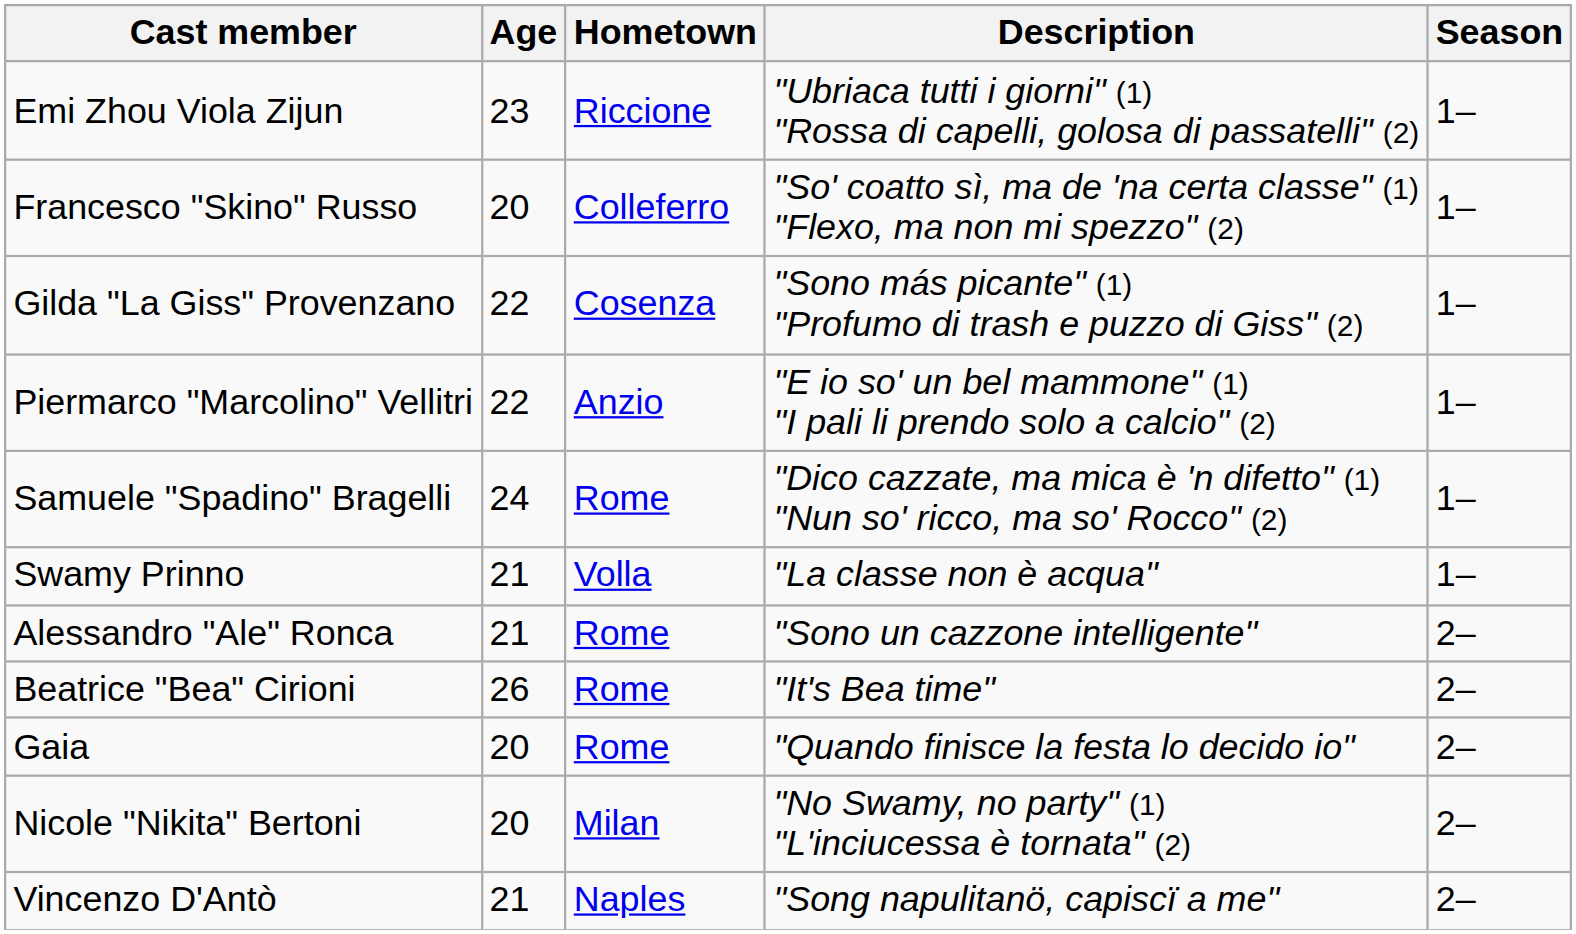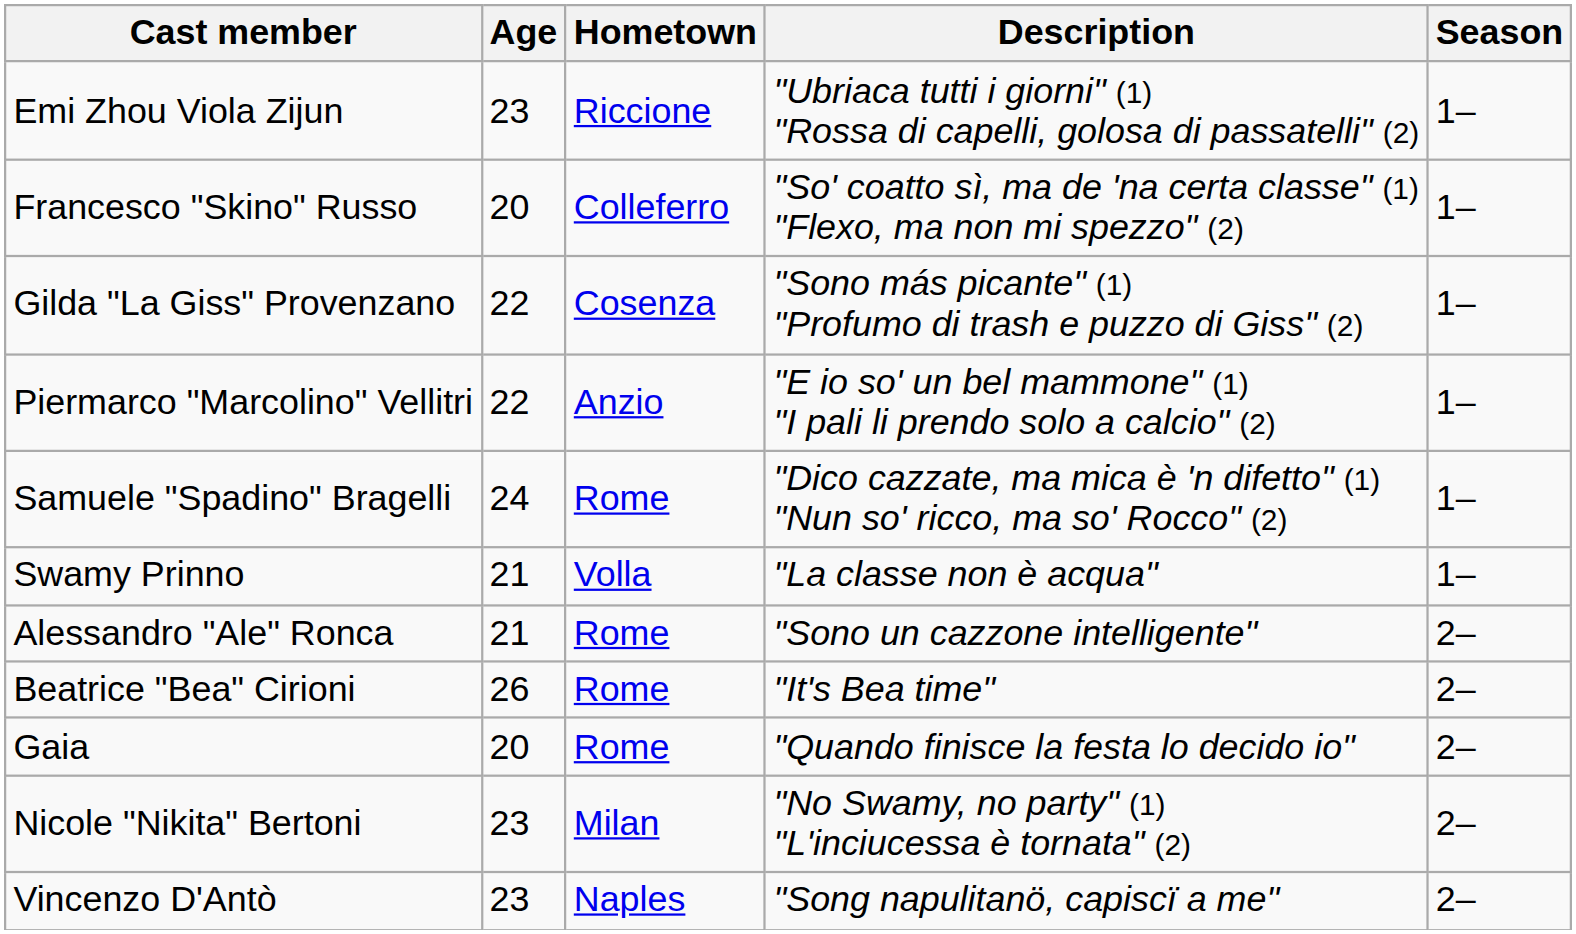 <table class="wikitable">
 <tr>
 <th>Cast member</th>
 <th>Age</th>
 <th>Hometown</th>
 <th>Description</th>
 <th>Season</th>
 </tr>
 <tr>
 <td>Emi Zhou Viola Zijun</td>
 <td>23</td>
 <td><a href='#'>Riccione</a></td>
 <td><em>"Ubriaca tutti i giorni"</em> <small>(1)</small><br><em>"Rossa di capelli, golosa di passatelli"</em> <small>(2)</small></td>
 <td>1–</td>
 </tr>
 <tr>
 <td>Francesco "Skino" Russo</td>
 <td>20</td>
 <td><a href='#'>Colleferro</a></td>
 <td><em>"So' coatto sì, ma de 'na certa classe"</em> <small>(1)</small><br><em>"Flexo, ma non mi spezzo"</em> <small>(2)</small></td>
 <td>1–</td>
 </tr>
 <tr>
 <td>Gilda "La Giss" Provenzano</td>
 <td>22</td>
 <td><a href='#'>Cosenza</a></td>
 <td><em>"Sono más picante"</em> <small>(1)</small><br><em>"Profumo di trash e puzzo di Giss"</em> <small>(2)</small></td>
 <td>1–</td>
 </tr>
 <tr>
 <td>Piermarco "Marcolino" Vellitri</td>
 <td>22</td>
 <td><a href='#'>Anzio</a></td>
 <td><em>"E io so' un bel mammone"</em> <small>(1)</small><br><em>"I pali li prendo solo a calcio"</em> <small>(2)</small></td>
 <td>1–</td>
 </tr>
 <tr>
 <td>Samuele "Spadino" Bragelli</td>
 <td>24</td>
 <td><a href='#'>Rome</a></td>
 <td><em>"Dico cazzate, ma mica è 'n difetto"</em> <small>(1)</small><br><em>"Nun so' ricco, ma so' Rocco"</em> <small>(2)</small></td>
 <td>1–</td>
 </tr>
 <tr>
 <td>Swamy Prinno</td>
 <td>21</td>
 <td><a href='#'>Volla</a></td>
 <td><em>"La classe non è acqua"</em></td>
 <td>1–</td>
 </tr>
 <tr>
 <td>Alessandro "Ale" Ronca</td>
 <td>21</td>
 <td><a href='#'>Rome</a></td>
 <td><em>"Sono un cazzone intelligente"</em></td>
 <td>2–</td>
 </tr>
 <tr>
 <td>Beatrice "Bea" Cirioni</td>
 <td>26</td>
 <td><a href='#'>Rome</a></td>
 <td><em>"It's Bea time"</em></td>
 <td>2–</td>
 </tr>
 <tr>
 <td>Gaia</td>
 <td>20</td>
 <td><a href='#'>Rome</a></td>
 <td><em>"Quando finisce la festa lo decido io"</em></td>
 <td>2–</td>
 </tr>
 <tr>
 <td>Nicole "Nikita" Bertoni</td>
-<td>20</td>
+<td>23</td>
 <td><a href='#'>Milan</a></td>
 <td><em>"No Swamy, no party"</em> <small>(1)</small><br><em>"L'inciucessa è tornata"</em> <small>(2)</small></td>
 <td>2–</td>
 </tr>
 <tr>
 <td>Vincenzo D'Antò</td>
-<td>21</td>
+<td>23</td>
 <td><a href='#'>Naples</a></td>
 <td><em>"Song napulitanö, capiscï a me"</em></td>
 <td>2–</td>
 </tr>
 </table>
